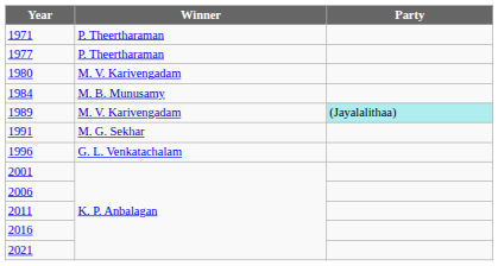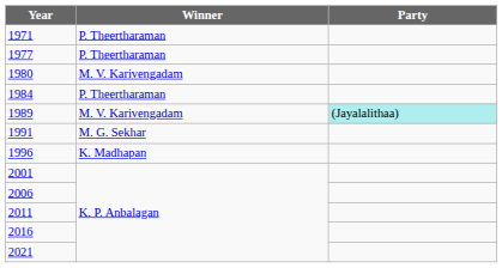 <table class="wikitable" width="50%">
 <tr>
 <th style="background-color:#666666; color:white">Year</th>
 <th style="background-color:#666666; color:white">Winner</th>
 <th style="background-color:#666666; color:white" colspan="2">Party</th>
 </tr>
 <tr>
 <td><a href='#'>1971</a></td>
 <td><a href='#'>P. Theertharaman</a></td>
 <td></td>
 </tr>
 <tr>
 <td><a href='#'>1977</a></td>
 <td><a href='#'>P. Theertharaman</a></td>
 <td></td>
 </tr>
 <tr>
 <td><a href='#'>1980</a></td>
 <td><a href='#'>M. V. Karivengadam</a></td>
 <td></td>
 </tr>
 <tr>
 <td><a href='#'>1984</a></td>
-<td><a href='#'>M. B. Munusamy</a></td>
+<td><a href='#'>P. Theertharaman</a></td>
 <td></td>
 </tr>
 <tr>
 <td><a href='#'>1989</a></td>
 <td><a href='#'>M. V. Karivengadam</a></td>
 <td style="background: paleturquoise;">(Jayalalithaa)</td>
 </tr>
 <tr>
 <td><a href='#'>1991</a></td>
 <td><a href='#'>M. G. Sekhar</a></td>
 <td></td>
 </tr>
 <tr>
 <td><a href='#'>1996</a></td>
-<td><a href='#'>G. L. Venkatachalam</a></td>
+<td><a href='#'>K. Madhapan</a></td>
 <td></td>
 </tr>
 <tr>
 <td><a href='#'>2001</a></td>
 <td rowspan="5"><a href='#'>K. P. Anbalagan</a></td>
 <td></td>
 </tr>
 <tr>
 <td><a href='#'>2006</a></td>
 <td></td>
 </tr>
 <tr>
 <td><a href='#'>2011</a></td>
 <td></td>
 </tr>
 <tr>
 <td><a href='#'>2016</a></td>
 <td></td>
 </tr>
 <tr>
 <td><a href='#'>2021</a></td>
 <td></td>
 </tr>
 </table>
